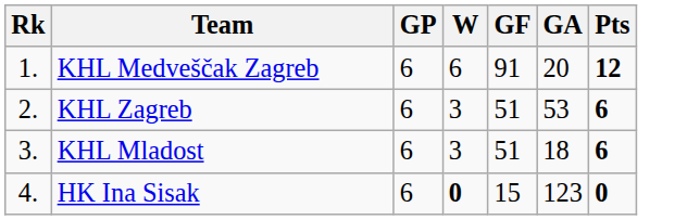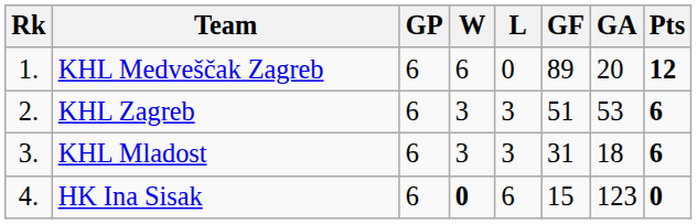 <table class="wikitable" style="text-align:left;">
 <tr>
 <th width=20>Rk</th>
 <th width=200>Team</th>
 <th width=20 abbr="Games Played">GP</th>
 <th width=20 abbr="Won">W</th>
+<th width=20 abbr="Lost">L</th>
 <th width=20 abbr="Goals for">GF</th>
 <th width=20 abbr="Goals against">GA</th>
 <th width=20 abbr="Points">Pts</th>
 </tr>
 <tr>
 <td style="text-align:center;">1.</td>
 <td><a href='#'>KHL Medveščak Zagreb</a></td>
 <td>6</td>
 <td>6</td>
-<td>91</td>
+<td>0</td>
+<td>89</td>
 <td>20</td>
 <td><strong>12</strong></td>
 </tr>
 <tr>
 <td style="text-align:center;">2.</td>
 <td><a href='#'>KHL Zagreb</a></td>
 <td>6</td>
+<td>3</td>
 <td>3</td>
 <td>51</td>
 <td>53</td>
 <td><strong>6</strong></td>
 </tr>
 <tr>
 <td style="text-align:center;">3.</td>
 <td><a href='#'>KHL Mladost</a></td>
 <td>6</td>
 <td>3</td>
-<td>51</td>
+<td>3</td>
+<td>31</td>
 <td>18</td>
 <td><strong>6</strong></td>
 </tr>
 <tr>
 <td style="text-align:center;">4.</td>
 <td><a href='#'>HK Ina Sisak</a></td>
 <td>6</td>
 <td><strong>0</strong></td>
+<td>6</td>
 <td>15</td>
 <td>123</td>
 <td><strong>0</strong></td>
 </tr>
 </table>
